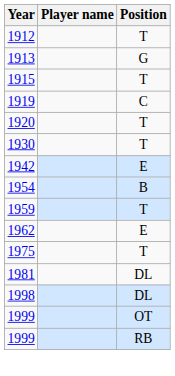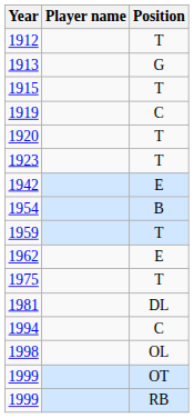 <table class="wikitable sortable" style="text-align:center">
 <tr>
 <th scope="col">Year</th>
 <th scope="col">Player name</th>
 <th scope="col">Position</th>
 </tr>
 <tr>
 <td><a href='#'>1912</a></td>
 <td><strong></strong></td>
 <td>T</td>
 </tr>
 <tr>
 <td><a href='#'>1913</a></td>
 <td><strong></strong></td>
 <td>G</td>
 </tr>
 <tr>
 <td><a href='#'>1915</a></td>
 <td><strong></strong></td>
 <td>T</td>
 </tr>
 <tr>
 <td><a href='#'>1919</a></td>
 <td><strong></strong></td>
 <td>C</td>
 </tr>
 <tr>
 <td><a href='#'>1920</a></td>
 <td><strong></strong></td>
 <td>T</td>
 </tr>
 <tr>
-<td><a href='#'>1930</a></td>
+<td><a href='#'>1923</a></td>
 <td><strong></strong></td>
 <td>T</td>
 </tr>
 <tr>
 <td><a href='#'>1942</a></td>
 <td style="background:#d0e7ff;"><strong></strong></td>
 <td style="background:#d0e7ff;">E</td>
 </tr>
 <tr>
 <td><a href='#'>1954</a></td>
 <td style="background:#d0e7ff;"><strong></strong></td>
 <td style="background:#d0e7ff;">B</td>
 </tr>
 <tr>
 <td><a href='#'>1959</a></td>
 <td style="background:#d0e7ff;"><strong></strong></td>
 <td style="background:#d0e7ff;">T</td>
 </tr>
 <tr>
 <td><a href='#'>1962</a></td>
 <td><strong></strong></td>
 <td>E</td>
 </tr>
 <tr>
 <td><a href='#'>1975</a></td>
 <td><strong></strong></td>
 <td>T</td>
 </tr>
 <tr>
 <td><a href='#'>1981</a></td>
 <td><strong></strong></td>
 <td>DL</td>
 </tr>
 <tr>
+<td><a href='#'>1994</a></td>
+<td><strong></strong></td>
+<td>C</td>
+</tr>
+<tr>
 <td><a href='#'>1998</a></td>
-<td style="background:#d0e7ff;"><strong></strong></td>
-<td style="background:#d0e7ff;">DL</td>
+<td><strong></strong></td>
+<td>OL</td>
 </tr>
 <tr>
 <td><a href='#'>1999</a></td>
 <td style="background:#d0e7ff;"><strong></strong></td>
 <td style="background:#d0e7ff;">OT</td>
 </tr>
 <tr>
 <td><a href='#'>1999</a></td>
 <td style="background:#d0e7ff;"><strong></strong></td>
 <td style="background:#d0e7ff;">RB</td>
 </tr>
 </table>
